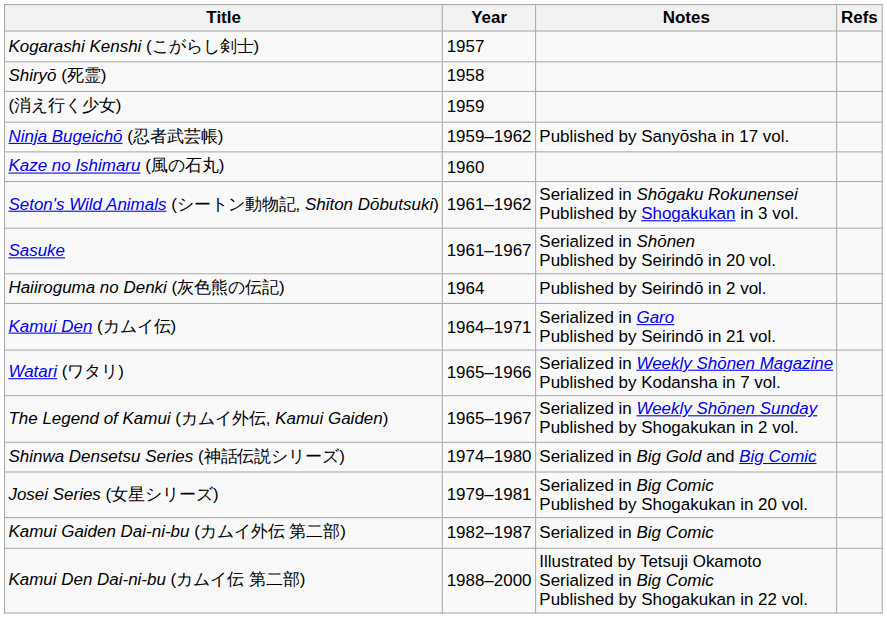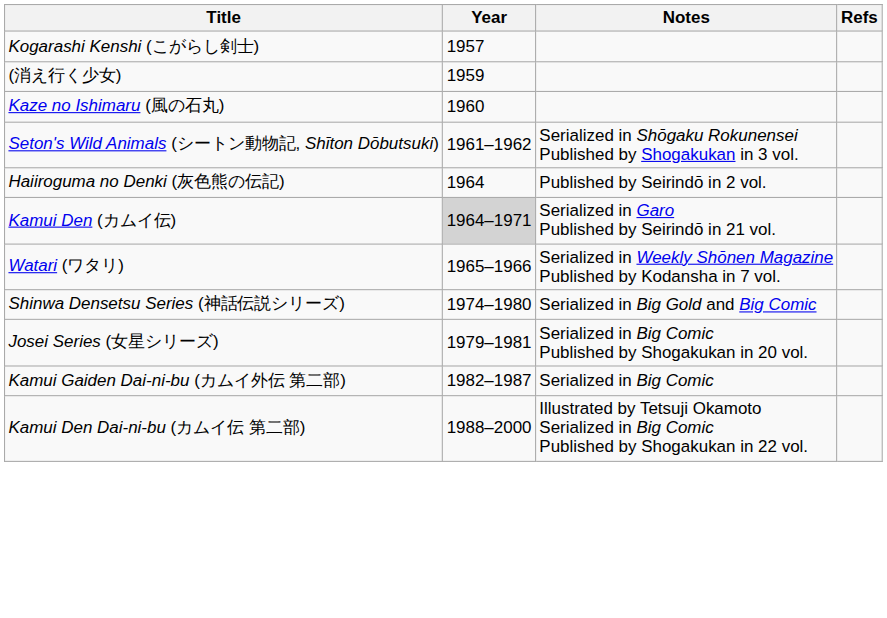 <table class="wikitable sortable">
 <tr>
 <th>Title</th>
 <th>Year</th>
 <th>Notes</th>
 <th>Refs</th>
 </tr>
 <tr>
 <td><em>Kogarashi Kenshi</em> (こがらし剣士)</td>
 <td>1957</td>
 <td></td>
 <td></td>
 </tr>
 <tr>
-<td><em>Shiryō</em> (死霊)</td>
-<td>1958</td>
-<td></td>
-<td></td>
-</tr>
-<tr>
 <td><em></em> (消え行く少女)</td>
 <td>1959</td>
 <td></td>
-<td></td>
-</tr>
-<tr>
-<td><em><a href='#'>Ninja Bugeichō</a></em> (忍者武芸帳)</td>
-<td>1959–1962</td>
-<td>Published by Sanyōsha in 17 vol.</td>
 <td></td>
 </tr>
 <tr>
 <td><em><a href='#'>Kaze no Ishimaru</a></em> (風の石丸)</td>
 <td>1960</td>
 <td></td>
 <td></td>
 </tr>
 <tr>
 <td><em><a href='#'>Seton's Wild Animals</a></em> (シートン動物記, <em>Shīton Dōbutsuki</em>)</td>
 <td>1961–1962</td>
 <td>Serialized in <em>Shōgaku Rokunensei</em><br>Published by <a href='#'>Shogakukan</a> in 3 vol.</td>
 <td></td>
 </tr>
 <tr>
-<td><em><a href='#'>Sasuke</a></em></td>
-<td>1961–1967</td>
-<td>Serialized in <em>Shōnen</em><br>Published by Seirindō in 20 vol.</td>
-<td></td>
-</tr>
-<tr>
 <td><em>Haiiroguma no Denki</em> (灰色熊の伝記)</td>
 <td>1964</td>
 <td>Published by Seirindō in 2 vol.</td>
 <td></td>
 </tr>
 <tr>
 <td><em><a href='#'>Kamui Den</a></em> (カムイ伝)</td>
-<td>1964–1971</td>
+<td style="background: lightgrey;">1964–1971</td>
 <td>Serialized in <em><a href='#'>Garo</a></em><br>Published by Seirindō in 21 vol.</td>
 <td></td>
 </tr>
 <tr>
 <td><em><a href='#'>Watari</a></em> (ワタリ)</td>
 <td>1965–1966</td>
 <td>Serialized in <em><a href='#'>Weekly Shōnen Magazine</a></em><br>Published by Kodansha in 7 vol.</td>
-<td></td>
-</tr>
-<tr>
-<td><em>The Legend of Kamui</em> (カムイ外伝, <em>Kamui Gaiden</em>)</td>
-<td>1965–1967</td>
-<td>Serialized in <em><a href='#'>Weekly Shōnen Sunday</a></em><br>Published by Shogakukan in 2 vol.</td>
 <td></td>
 </tr>
 <tr>
 <td><em>Shinwa Densetsu Series</em> (神話伝説シリーズ)</td>
 <td>1974–1980</td>
 <td>Serialized in <em>Big Gold</em> and <em><a href='#'>Big Comic</a></em></td>
 <td></td>
 </tr>
 <tr>
 <td><em>Josei Series</em> (女星シリーズ)</td>
 <td>1979–1981</td>
 <td>Serialized in <em>Big Comic</em><br>Published by Shogakukan in 20 vol.</td>
 <td></td>
 </tr>
 <tr>
 <td><em>Kamui Gaiden Dai-ni-bu</em> (カムイ外伝 第二部)</td>
 <td>1982–1987</td>
 <td>Serialized in <em>Big Comic</em></td>
 <td></td>
 </tr>
 <tr>
 <td><em>Kamui Den Dai-ni-bu</em> (カムイ伝 第二部)</td>
 <td>1988–2000</td>
 <td>Illustrated by Tetsuji Okamoto<br>Serialized in <em>Big Comic</em><br>Published by Shogakukan in 22 vol.</td>
 <td></td>
 </tr>
 </table>
